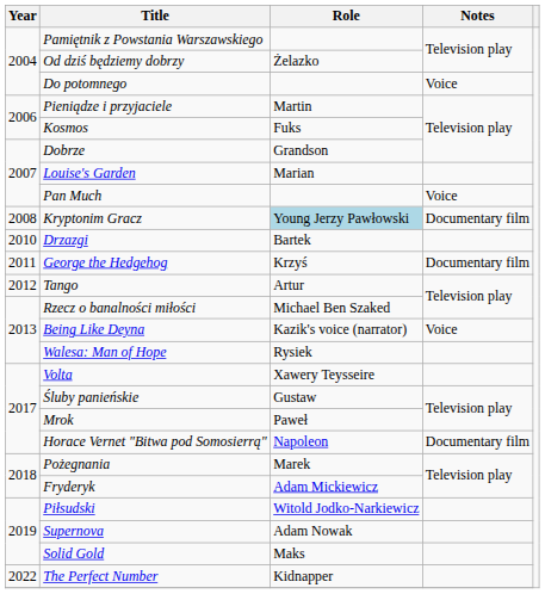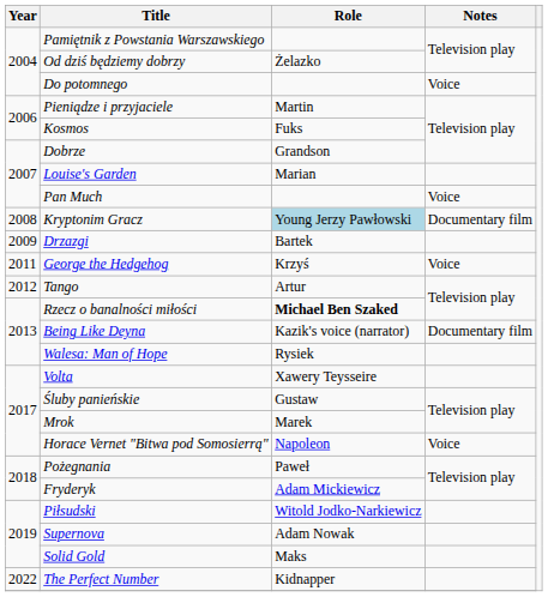 <table class="wikitable plainrowheaders sortable">
 <tr>
 <th scope="col">Year</th>
 <th scope="col">Title</th>
 <th scope="col">Role</th>
 <th scope="col" class="unsortable">Notes</th>
 <th scope="col" class="unsortable"></th>
 </tr>
 <tr>
 <td rowspan=3>2004</td>
 <td><em>Pamiętnik z Powstania Warszawskiego</em></td>
 <td></td>
 <td rowspan=2>Television play</td>
 <td rowspan=50></td>
 </tr>
 <tr>
 <td><em>Od dziś będziemy dobrzy</em></td>
 <td>Żelazko</td>
 </tr>
 <tr>
 <td><em>Do potomnego</em></td>
 <td></td>
 <td>Voice</td>
 </tr>
 <tr>
 <td rowspan=2>2006</td>
 <td><em>Pieniądze i przyjaciele</em></td>
 <td>Martin</td>
 <td rowspan=3>Television play</td>
 </tr>
 <tr>
 <td><em>Kosmos</em></td>
 <td>Fuks</td>
 </tr>
 <tr>
 <td rowspan=3>2007</td>
 <td><em>Dobrze</em></td>
 <td>Grandson</td>
 </tr>
 <tr>
 <td><em><a href='#'>Louise's Garden</a></em></td>
 <td>Marian</td>
 <td></td>
 </tr>
 <tr>
 <td><em>Pan Much</em></td>
 <td></td>
 <td>Voice</td>
 </tr>
 <tr>
 <td>2008</td>
 <td><em>Kryptonim Gracz</em></td>
 <td style="background: lightblue;">Young Jerzy Pawłowski</td>
 <td>Documentary film</td>
 </tr>
 <tr>
-<td>2010</td>
+<td>2009</td>
 <td><em><a href='#'>Drzazgi</a></em></td>
 <td>Bartek</td>
 <td></td>
 </tr>
 <tr>
 <td>2011</td>
 <td><em><a href='#'>George the Hedgehog</a></em></td>
 <td>Krzyś</td>
-<td>Documentary film</td>
+<td>Voice</td>
 </tr>
 <tr>
 <td>2012</td>
 <td><em>Tango</em></td>
 <td>Artur</td>
 <td rowspan=2>Television play</td>
 </tr>
 <tr>
 <td rowspan=3>2013</td>
 <td><em>Rzecz o banalności miłości</em></td>
-<td>Michael Ben Szaked</td>
+<td><strong>Michael Ben Szaked</strong></td>
 </tr>
 <tr>
 <td><em><a href='#'>Being Like Deyna</a></em></td>
 <td>Kazik's voice (narrator)</td>
-<td>Voice</td>
+<td>Documentary film</td>
 </tr>
 <tr>
 <td><em><a href='#'>Walesa: Man of Hope</a></em></td>
 <td>Rysiek</td>
 <td></td>
 </tr>
 <tr>
 <td rowspan=4>2017</td>
 <td><em><a href='#'>Volta</a></em></td>
 <td>Xawery Teysseire</td>
 <td></td>
 </tr>
 <tr>
 <td><em>Śluby panieńskie</em></td>
 <td>Gustaw</td>
 <td rowspan=2>Television play</td>
 </tr>
 <tr>
 <td><em>Mrok</em></td>
-<td>Paweł</td>
+<td>Marek</td>
 </tr>
 <tr>
 <td><em>Horace Vernet "Bitwa pod Somosierrą"</em></td>
 <td><a href='#'>Napoleon</a></td>
-<td>Documentary film</td>
+<td>Voice</td>
 </tr>
 <tr>
 <td rowspan=2>2018</td>
 <td><em>Pożegnania</em></td>
-<td>Marek</td>
+<td>Paweł</td>
 <td rowspan=2>Television play</td>
 </tr>
 <tr>
 <td><em>Fryderyk</em></td>
 <td><a href='#'>Adam Mickiewicz</a></td>
 </tr>
 <tr>
 <td rowspan=3>2019</td>
 <td><em><a href='#'>Piłsudski</a></em></td>
 <td><a href='#'>Witold Jodko-Narkiewicz</a></td>
 <td></td>
 </tr>
 <tr>
 <td><em><a href='#'>Supernova</a></em></td>
 <td>Adam Nowak</td>
 <td></td>
 </tr>
 <tr>
 <td><em><a href='#'>Solid Gold</a></em></td>
 <td>Maks</td>
 <td></td>
 </tr>
 <tr>
 <td>2022</td>
 <td><em><a href='#'>The Perfect Number</a></em></td>
 <td>Kidnapper</td>
 <td></td>
 </tr>
 <tr>
 </tr>
 </table>
